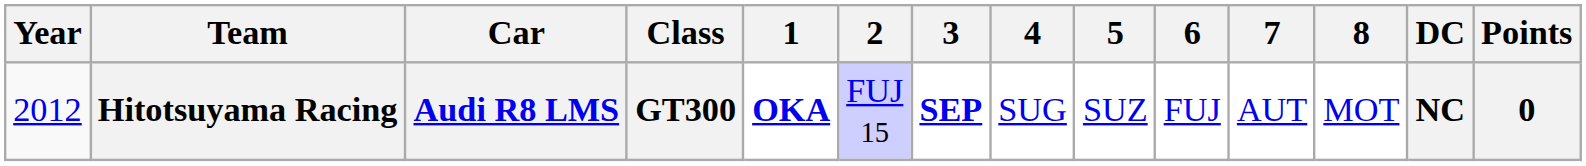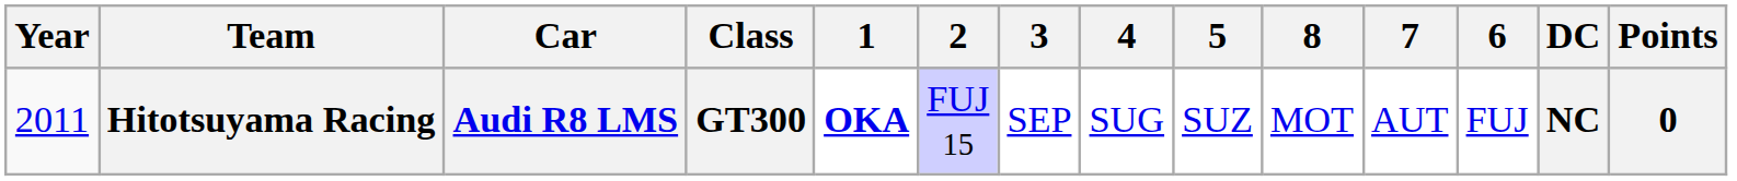 <table class="wikitable" style="text-align:center; font-size:90%">
 <tr>
 <th>Year</th>
 <th>Team</th>
 <th>Car</th>
 <th>Class</th>
 <th>1</th>
 <th>2</th>
 <th>3</th>
 <th>4</th>
 <th>5</th>
+<th>8</th>
+<th>7</th>
 <th>6</th>
-<th>7</th>
-<th>8</th>
 <th>DC</th>
 <th>Points</th>
 </tr>
 <tr>
-<td><a href='#'>2012</a></td>
+<td><a href='#'>2011</a></td>
 <th>Hitotsuyama Racing</th>
 <th><a href='#'>Audi R8 LMS</a></th>
 <th>GT300</th>
 <td style="background:#FFFFFF;"><strong><a href='#'>OKA</a><br><small></small></strong></td>
 <td style="background:#CFCFFF;"><a href='#'>FUJ</a><br><small>15</small></td>
-<td style="background:#FFFFFF;"><strong><a href='#'>SEP</a><br><small></small></strong></td>
+<td style="background:#FFFFFF;"><a href='#'>SEP</a><br><small></small></td>
 <td style="background:#FFFFFF;"><a href='#'>SUG</a><br><small></small></td>
 <td style="background:#FFFFFF;"><a href='#'>SUZ</a><br><small></small></td>
+<td style="background:#FFFFFF;"><a href='#'>MOT</a><br><small></small></td>
+<td style="background:#FFFFFF;"><a href='#'>AUT</a><br><small></small></td>
 <td style="background:#FFFFFF;"><a href='#'>FUJ</a><br><small></small></td>
-<td style="background:#FFFFFF;"><a href='#'>AUT</a><br><small></small></td>
-<td style="background:#FFFFFF;"><a href='#'>MOT</a><br><small></small></td>
 <th>NC</th>
 <th>0</th>
 </tr>
 </table>
